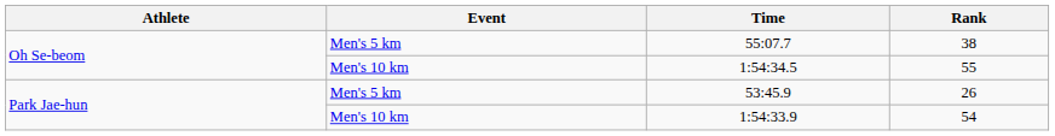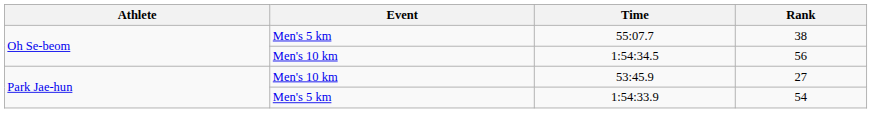 <table class="wikitable" style="text-align:center; font-size:90%; width:50%;">
 <tr>
 <th>Athlete</th>
 <th>Event</th>
 <th>Time</th>
 <th>Rank</th>
 </tr>
 <tr>
 <td align=left rowspan=2><a href='#'>Oh Se-beom</a></td>
 <td align=left><a href='#'>Men's 5 km</a></td>
 <td>55:07.7</td>
 <td>38</td>
 </tr>
 <tr>
 <td align=left><a href='#'>Men's 10 km</a></td>
 <td>1:54:34.5</td>
-<td>55</td>
+<td>56</td>
 </tr>
 <tr>
 <td align=left rowspan=2><a href='#'>Park Jae-hun</a></td>
-<td align=left><a href='#'>Men's 5 km</a></td>
+<td align=left><a href='#'>Men's 10 km</a></td>
 <td>53:45.9</td>
-<td>26</td>
+<td>27</td>
 </tr>
 <tr>
-<td align=left><a href='#'>Men's 10 km</a></td>
+<td align=left><a href='#'>Men's 5 km</a></td>
 <td>1:54:33.9</td>
 <td>54</td>
 </tr>
 </table>
